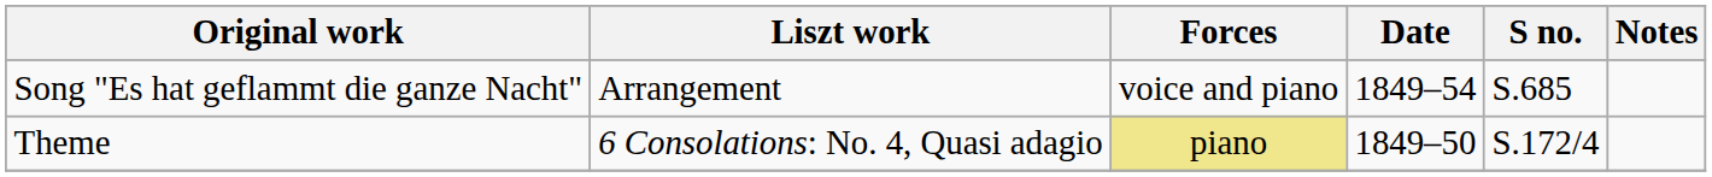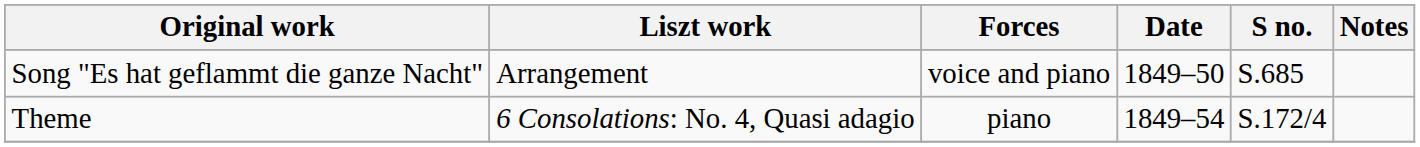 <table class="wikitable">
 <tr>
 <th>Original work</th>
 <th>Liszt work</th>
 <th>Forces</th>
 <th>Date</th>
 <th>S no.</th>
 <th>Notes</th>
 </tr>
 <tr>
 <td>Song "Es hat geflammt die ganze Nacht"</td>
 <td>Arrangement</td>
 <td style="text-align: center">voice and piano</td>
-<td>1849–54</td>
+<td>1849–50</td>
 <td>S.685</td>
 <td></td>
 </tr>
 <tr>
 <td>Theme</td>
 <td><em>6 Consolations</em>: No. 4, Quasi adagio</td>
-<td style="background: khaki; text-align: center">piano</td>
-<td>1849–50</td>
+<td style="text-align: center">piano</td>
+<td>1849–54</td>
 <td>S.172/4</td>
 <td></td>
 </tr>
 <tr>
 </tr>
 </table>
